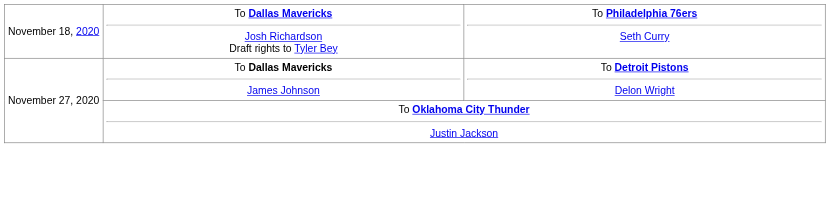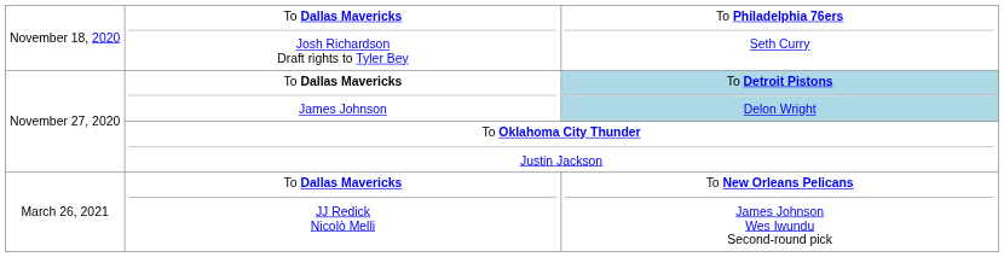 <table border="1" style="border-collapse:collapse; text-align:center; width:100%;"  cellpadding="5">
 <tr>
 <td style="width:12%">November 18, <a href='#'>2020</a></td>
 <td style="width:44%; vertical-align:top;">To <strong><a href='#'>Dallas Mavericks</a></strong><hr><a href='#'>Josh Richardson</a><br>Draft rights to <a href='#'>Tyler Bey</a></td>
 <td style="width:44%; vertical-align:top;">To <strong><a href='#'>Philadelphia 76ers</a></strong><hr><a href='#'>Seth Curry</a></td>
 </tr>
 <tr>
 <td style="width:12%" rowspan=2>November 27, 2020</td>
 <td style="width:44%; vertical-align:top;">To <strong>Dallas Mavericks</strong><hr><a href='#'>James Johnson</a></td>
-<td style="width:44%; vertical-align:top;">To <strong><a href='#'>Detroit Pistons</a></strong><hr><a href='#'>Delon Wright</a></td>
+<td style="background: lightblue; width:44%; vertical-align:top;">To <strong><a href='#'>Detroit Pistons</a></strong><hr><a href='#'>Delon Wright</a></td>
 </tr>
 <tr>
 <td colspan="2" style="width:44%; vertical-align:top;">To <strong><a href='#'>Oklahoma City Thunder</a></strong><hr><a href='#'>Justin Jackson</a></td>
 </tr>
+<tr>
+<td style="width:12%">March 26, 2021</td>
+<td style="width:44%; vertical-align:top;">To <strong><a href='#'>Dallas Mavericks</a></strong><hr><a href='#'>JJ Redick</a><br><a href='#'>Nicolò Melli</a></td>
+<td style="width:44%; vertical-align:top;">To <strong><a href='#'>New Orleans Pelicans</a></strong><hr><a href='#'>James Johnson</a><br><a href='#'>Wes Iwundu</a><br>Second-round pick</td>
+</tr>
 </table>
